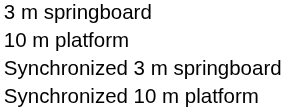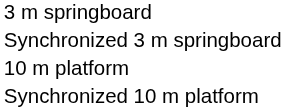 <table>
 <tr>
 <td>3 m springboard<br></td>
-<td></td>
-<td></td>
-<td></td>
-</tr>
-<tr>
-<td>10 m platform<br></td>
 <td></td>
 <td></td>
 <td></td>
 </tr>
 <tr>
 <td nowrap>Synchronized 3 m springboard<br></td>
 <td></td>
 <td nowrap></td>
 <td></td>
 </tr>
 <tr>
+<td>10 m platform<br></td>
+<td></td>
+<td></td>
+<td></td>
+</tr>
+<tr>
 <td>Synchronized 10 m platform<br></td>
 <td nowrap></td>
 <td></td>
 <td nowrap></td>
 </tr>
 </table>
